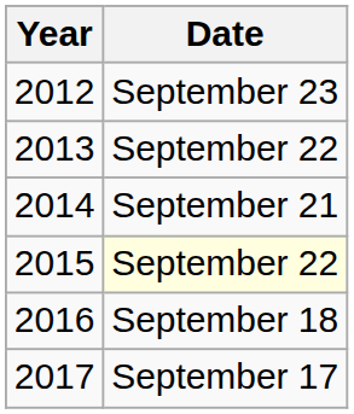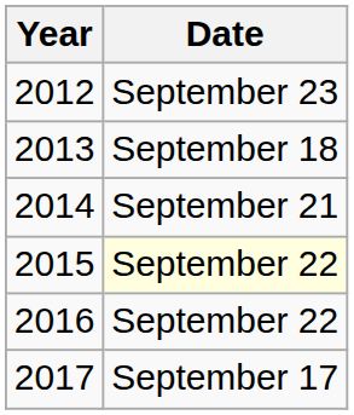 <table class="wikitable sortable floatright">
 <tr>
 <th>Year</th>
 <th>Date</th>
 </tr>
 <tr>
 <td>2012</td>
 <td>September 23</td>
 </tr>
 <tr>
 <td>2013</td>
-<td>September 22</td>
+<td>September 18</td>
 </tr>
 <tr>
 <td>2014</td>
 <td>September 21</td>
 </tr>
 <tr>
 <td>2015</td>
 <td style="background: lightyellow;">September 22</td>
 </tr>
 <tr>
 <td>2016</td>
-<td>September 18</td>
+<td>September 22</td>
 </tr>
 <tr>
 <td>2017</td>
 <td>September 17</td>
 </tr>
 </table>
